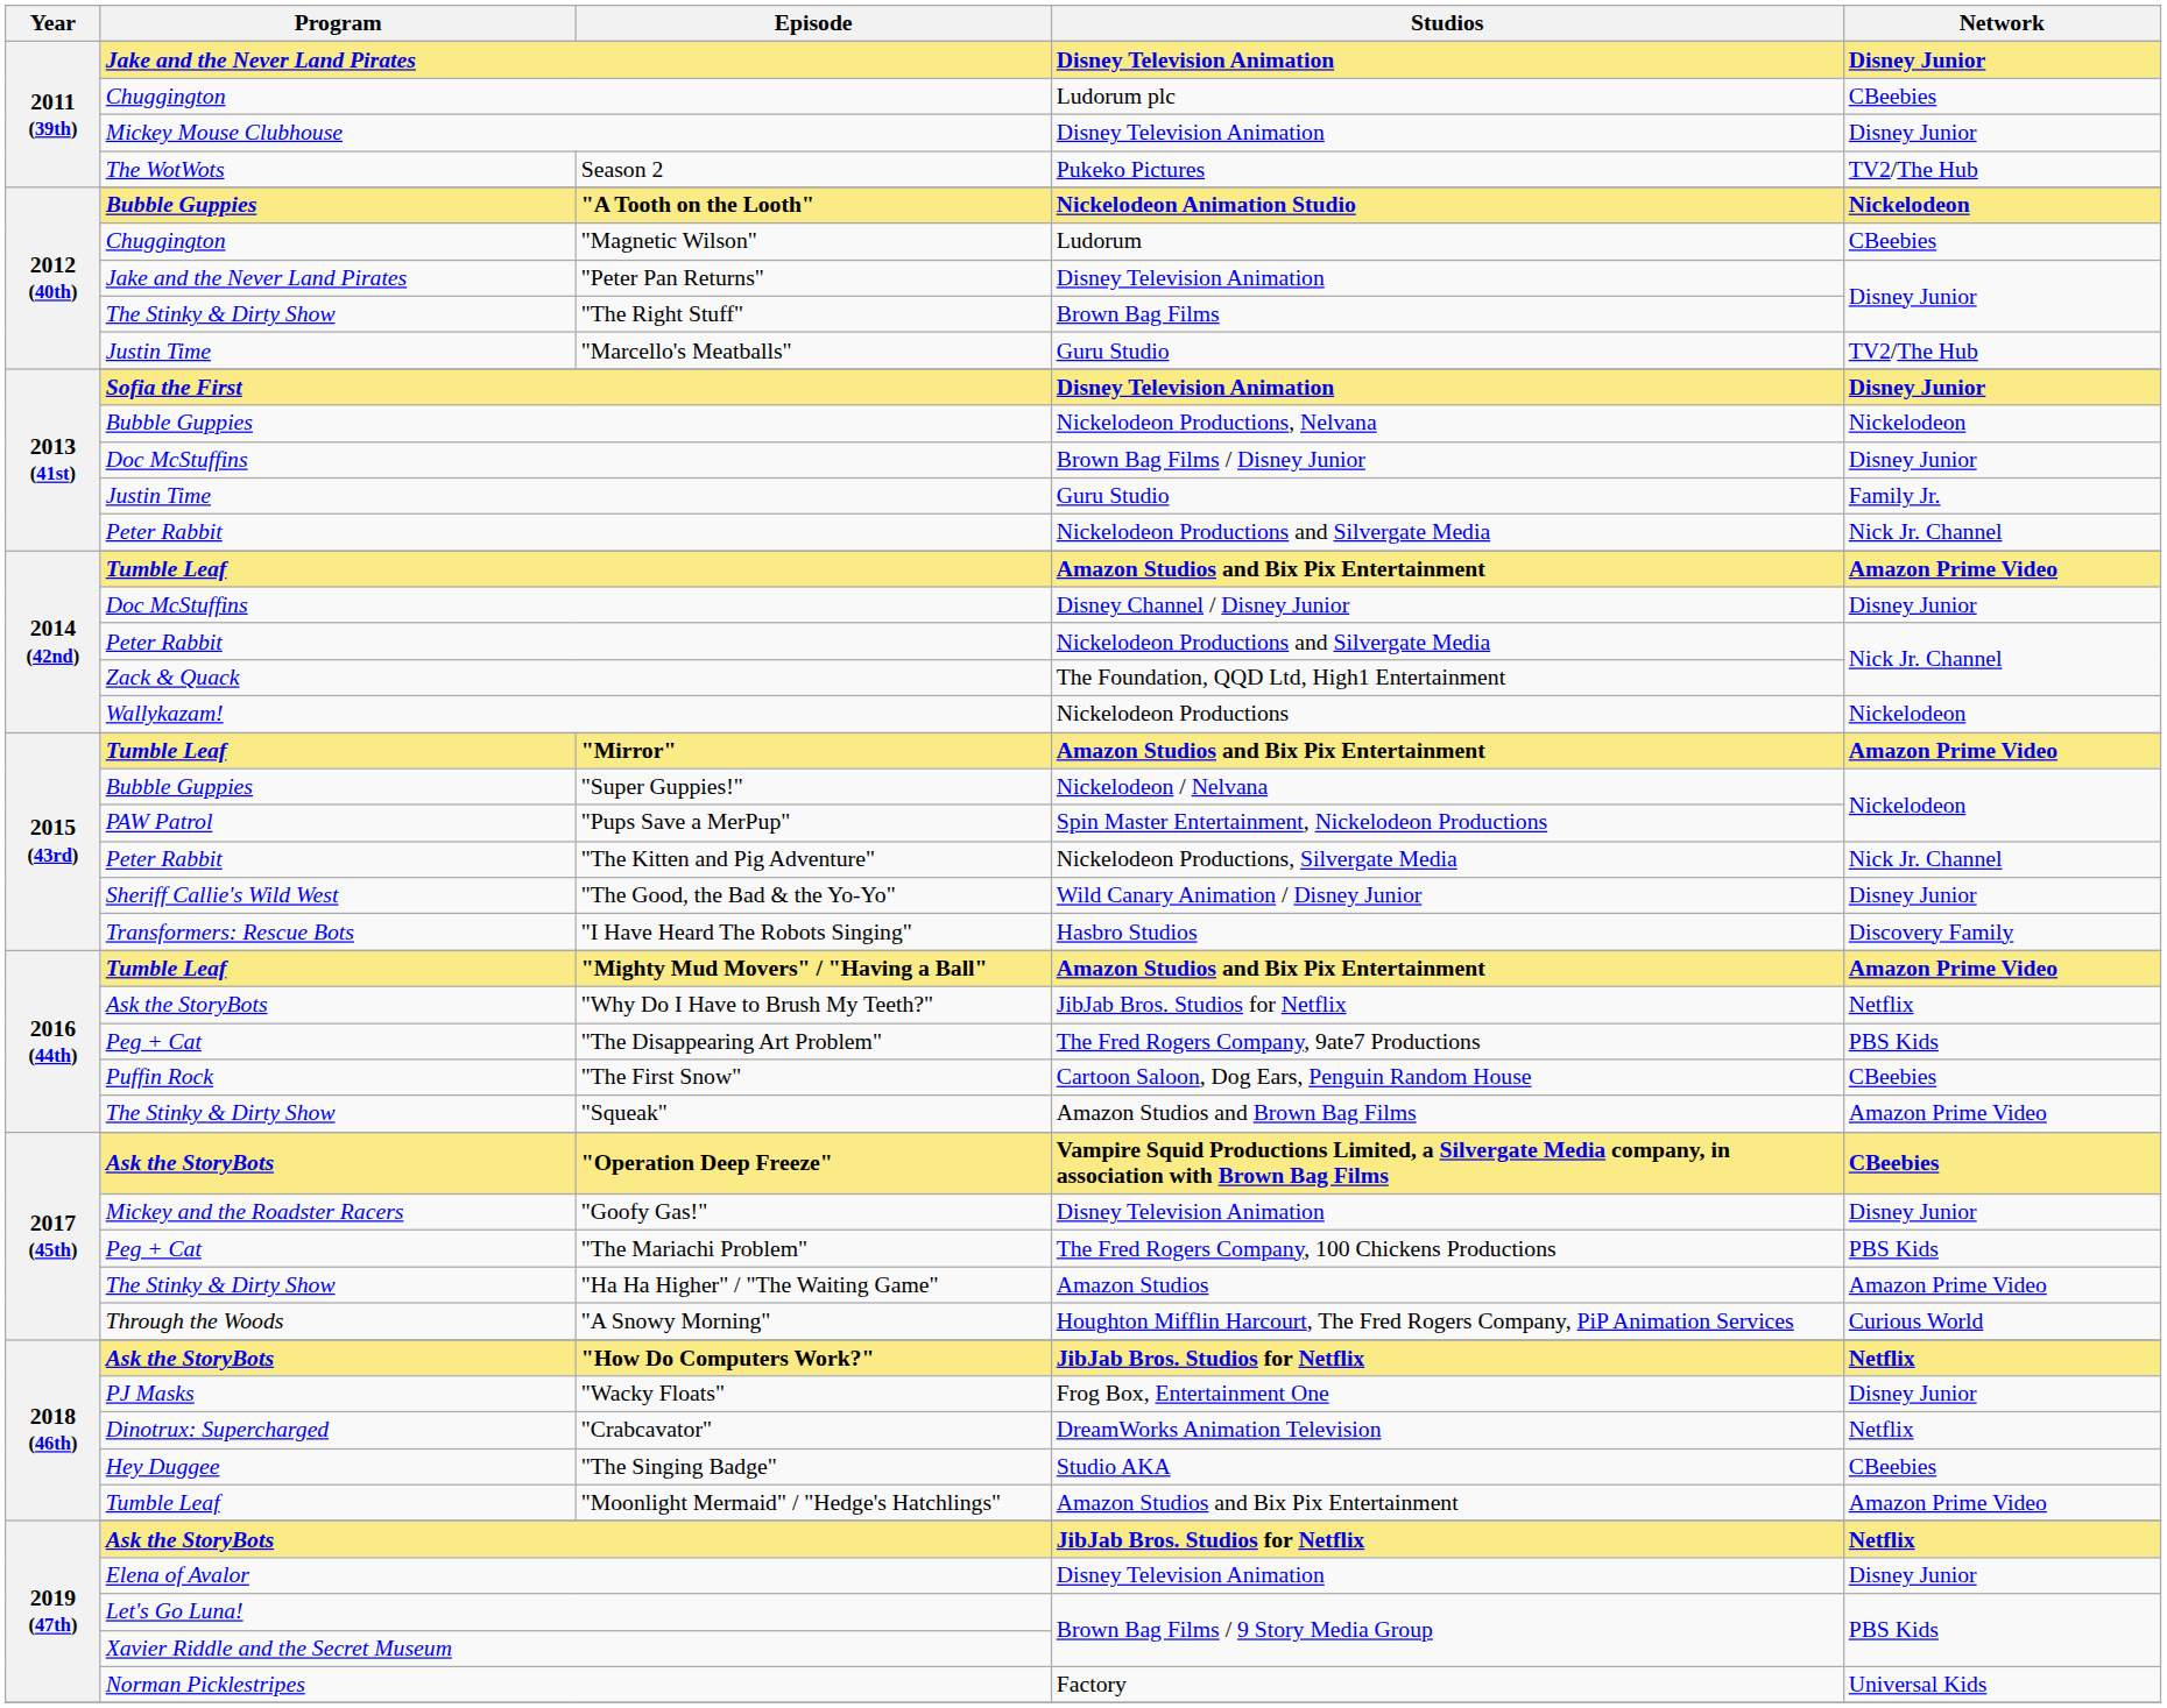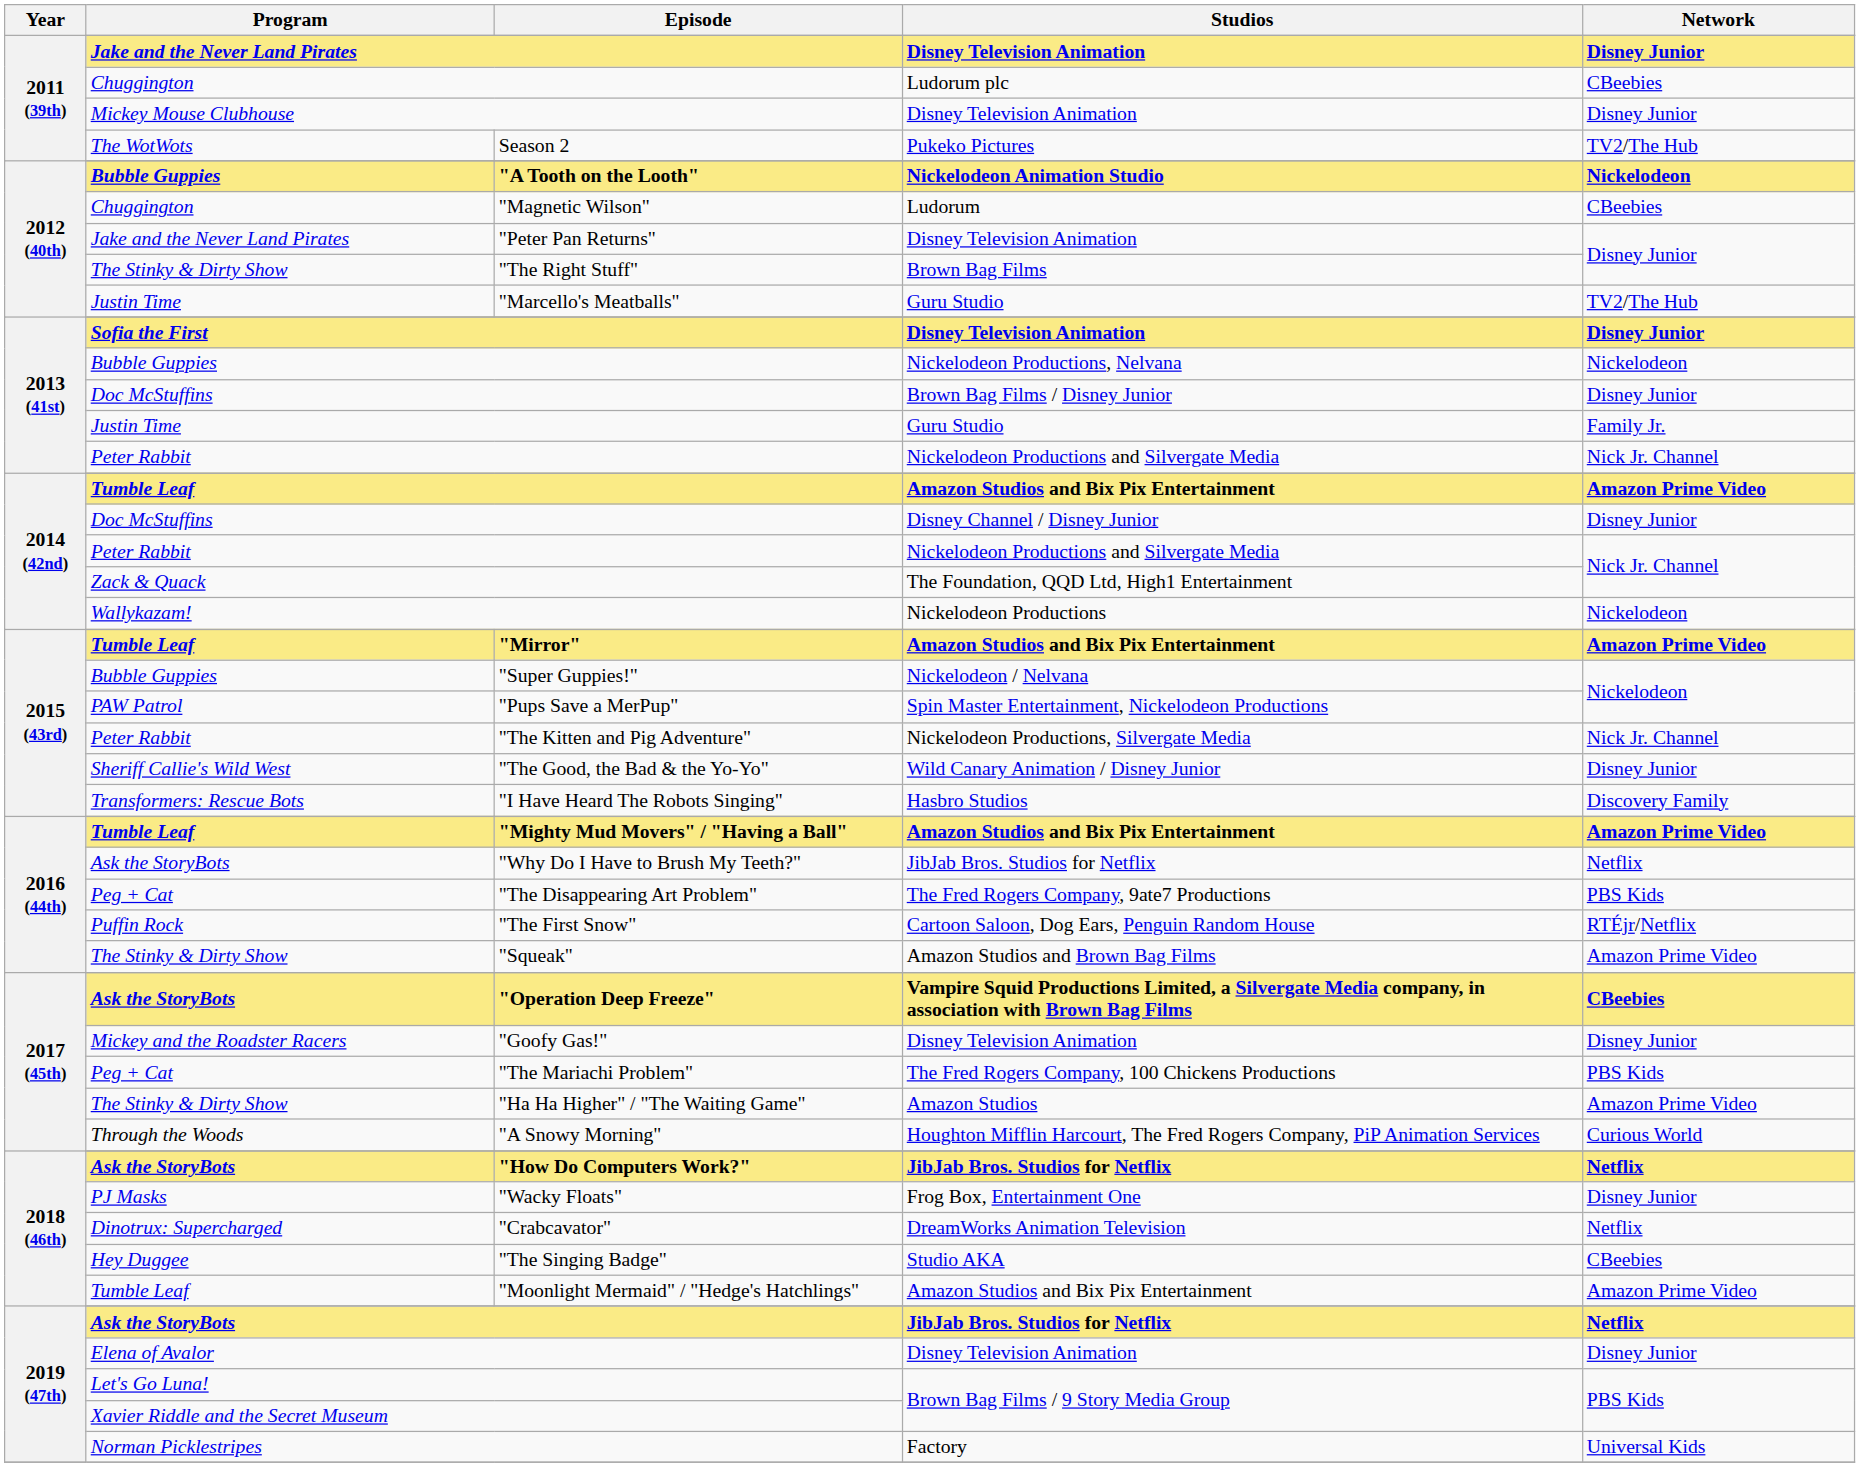 <table class="wikitable" style="width:95%;">
 <tr>
 <th style="width:3%;">Year</th>
 <th style="width:15%;">Program</th>
 <th style="width:15%;">Episode</th>
 <th style="width:25%;">Studios</th>
 <th style="width:10%;">Network</th>
 </tr>
 <tr>
 <th rowspan="5" style="text-align:center;">2011 <br><small>(<a href='#'>39th</a>)</small><br></th>
 </tr>
 <tr style="background:#FAEB86">
 <td colspan="2"><strong><em><a href='#'>Jake and the Never Land Pirates</a></em></strong></td>
 <td><strong><a href='#'>Disney Television Animation</a></strong></td>
 <td><strong><a href='#'>Disney Junior</a></strong></td>
 </tr>
 <tr>
 <td colspan="2"><em><a href='#'>Chuggington</a></em></td>
 <td>Ludorum plc</td>
 <td><a href='#'>CBeebies</a></td>
 </tr>
 <tr>
 <td colspan="2"><em><a href='#'>Mickey Mouse Clubhouse</a></em></td>
 <td><a href='#'>Disney Television Animation</a></td>
 <td><a href='#'>Disney Junior</a></td>
 </tr>
 <tr>
 <td><em><a href='#'>The WotWots</a></em></td>
 <td>Season 2</td>
 <td><a href='#'>Pukeko Pictures</a></td>
 <td><a href='#'>TV2</a>/<a href='#'>The Hub</a></td>
 </tr>
 <tr>
 <th rowspan="6" style="text-align:center;">2012 <br><small>(<a href='#'>40th</a>)</small><br></th>
 </tr>
 <tr style="background:#FAEB86">
 <td><strong><em><a href='#'>Bubble Guppies</a></em></strong></td>
 <td><strong>"A Tooth on the Looth"</strong></td>
 <td><strong><a href='#'>Nickelodeon Animation Studio</a></strong></td>
 <td><strong><a href='#'>Nickelodeon</a></strong></td>
 </tr>
 <tr>
 <td><em><a href='#'>Chuggington</a></em></td>
 <td>"Magnetic Wilson"</td>
 <td>Ludorum</td>
 <td><a href='#'>CBeebies</a></td>
 </tr>
 <tr>
 <td><em><a href='#'>Jake and the Never Land Pirates</a></em></td>
 <td>"Peter Pan Returns"</td>
 <td><a href='#'>Disney Television Animation</a></td>
 <td rowspan="2"><a href='#'>Disney Junior</a></td>
 </tr>
 <tr>
 <td><em><a href='#'>The Stinky & Dirty Show</a></em></td>
 <td>"The Right Stuff"</td>
 <td><a href='#'>Brown Bag Films</a></td>
 </tr>
 <tr>
 <td><em><a href='#'>Justin Time</a></em></td>
 <td>"Marcello's Meatballs"</td>
 <td><a href='#'>Guru Studio</a></td>
 <td><a href='#'>TV2</a>/<a href='#'>The Hub</a></td>
 </tr>
 <tr>
 <th rowspan="6" style="text-align:center;">2013 <br><small>(<a href='#'>41st</a>)</small><br></th>
 </tr>
 <tr style="background:#FAEB86">
 <td colspan="2"><strong><em><a href='#'>Sofia the First</a></em></strong></td>
 <td><strong><a href='#'>Disney Television Animation</a></strong></td>
 <td><strong><a href='#'>Disney Junior</a></strong></td>
 </tr>
 <tr>
 <td colspan="2"><em><a href='#'>Bubble Guppies</a></em></td>
 <td><a href='#'>Nickelodeon Productions</a>, <a href='#'>Nelvana</a></td>
 <td><a href='#'>Nickelodeon</a></td>
 </tr>
 <tr>
 <td colspan="2"><em><a href='#'>Doc McStuffins</a></em></td>
 <td><a href='#'>Brown Bag Films</a> / <a href='#'>Disney Junior</a></td>
 <td><a href='#'>Disney Junior</a></td>
 </tr>
 <tr>
 <td colspan="2"><em><a href='#'>Justin Time</a></em></td>
 <td><a href='#'>Guru Studio</a></td>
 <td><a href='#'>Family Jr.</a></td>
 </tr>
 <tr>
 <td colspan="2"><em><a href='#'>Peter Rabbit</a></em></td>
 <td><a href='#'>Nickelodeon Productions</a> and <a href='#'>Silvergate Media</a></td>
 <td><a href='#'>Nick Jr. Channel</a></td>
 </tr>
 <tr>
 <th rowspan="6" style="text-align:center;">2014 <br><small>(<a href='#'>42nd</a>)</small><br></th>
 </tr>
 <tr style="background:#FAEB86">
 <td colspan="2"><strong><em><a href='#'>Tumble Leaf</a></em></strong></td>
 <td><strong><a href='#'>Amazon Studios</a> and Bix Pix Entertainment</strong></td>
 <td><strong><a href='#'>Amazon Prime Video</a></strong></td>
 </tr>
 <tr>
 <td colspan="2"><em><a href='#'>Doc McStuffins</a></em></td>
 <td><a href='#'>Disney Channel</a> / <a href='#'>Disney Junior</a></td>
 <td><a href='#'>Disney Junior</a></td>
 </tr>
 <tr>
 <td colspan="2"><em><a href='#'>Peter Rabbit</a></em></td>
 <td><a href='#'>Nickelodeon Productions</a> and <a href='#'>Silvergate Media</a></td>
 <td rowspan="2"><a href='#'>Nick Jr. Channel</a></td>
 </tr>
 <tr>
 <td colspan="2"><em><a href='#'>Zack & Quack</a></em></td>
 <td>The Foundation, QQD Ltd, High1 Entertainment</td>
 </tr>
 <tr>
 <td colspan="2"><em><a href='#'>Wallykazam!</a></em></td>
 <td>Nickelodeon Productions</td>
 <td><a href='#'>Nickelodeon</a></td>
 </tr>
 <tr>
 <th rowspan="7" style="text-align:center;">2015 <br><small>(<a href='#'>43rd</a>)</small><br></th>
 </tr>
 <tr style="background:#FAEB86">
 <td><strong><em><a href='#'>Tumble Leaf</a></em></strong></td>
 <td><strong>"Mirror"</strong></td>
 <td><strong><a href='#'>Amazon Studios</a> and Bix Pix Entertainment</strong></td>
 <td><strong><a href='#'>Amazon Prime Video</a></strong></td>
 </tr>
 <tr>
 <td><em><a href='#'>Bubble Guppies</a></em></td>
 <td>"Super Guppies!"</td>
 <td><a href='#'>Nickelodeon</a> / <a href='#'>Nelvana</a></td>
 <td rowspan="2"><a href='#'>Nickelodeon</a></td>
 </tr>
 <tr>
 <td><em><a href='#'>PAW Patrol</a></em></td>
 <td>"Pups Save a MerPup"</td>
 <td><a href='#'>Spin Master Entertainment</a>, <a href='#'>Nickelodeon Productions</a></td>
 </tr>
 <tr>
 <td><em><a href='#'>Peter Rabbit</a></em></td>
 <td>"The Kitten and Pig Adventure"</td>
 <td>Nickelodeon Productions, <a href='#'>Silvergate Media</a></td>
 <td><a href='#'>Nick Jr. Channel</a></td>
 </tr>
 <tr>
 <td><em><a href='#'>Sheriff Callie's Wild West</a></em></td>
 <td>"The Good, the Bad & the Yo-Yo"</td>
 <td><a href='#'>Wild Canary Animation</a> / <a href='#'>Disney Junior</a></td>
 <td><a href='#'>Disney Junior</a></td>
 </tr>
 <tr>
 <td><em><a href='#'>Transformers: Rescue Bots</a></em></td>
 <td>"I Have Heard The Robots Singing"</td>
 <td><a href='#'>Hasbro Studios</a></td>
 <td><a href='#'>Discovery Family</a></td>
 </tr>
 <tr>
 <th rowspan="6" style="text-align:center;">2016 <br><small>(<a href='#'>44th</a>)</small><br></th>
 </tr>
 <tr style="background:#FAEB86">
 <td><strong><em><a href='#'>Tumble Leaf</a></em></strong></td>
 <td><strong>"Mighty Mud Movers" / "Having a Ball"</strong></td>
 <td><strong><a href='#'>Amazon Studios</a> and Bix Pix Entertainment</strong></td>
 <td><strong><a href='#'>Amazon Prime Video</a></strong></td>
 </tr>
 <tr>
 <td><em><a href='#'>Ask the StoryBots</a></em></td>
 <td>"Why Do I Have to Brush My Teeth?"</td>
 <td><a href='#'>JibJab Bros. Studios</a> for <a href='#'>Netflix</a></td>
 <td><a href='#'>Netflix</a></td>
 </tr>
 <tr>
 <td><em><a href='#'>Peg + Cat</a></em></td>
 <td>"The Disappearing Art Problem"</td>
 <td><a href='#'>The Fred Rogers Company</a>, 9ate7 Productions</td>
 <td><a href='#'>PBS Kids</a></td>
 </tr>
 <tr>
 <td><em><a href='#'>Puffin Rock</a></em></td>
 <td>"The First Snow"</td>
 <td><a href='#'>Cartoon Saloon</a>, Dog Ears, <a href='#'>Penguin Random House</a></td>
-<td><a href='#'>CBeebies</a></td>
+<td><a href='#'>RTÉjr</a>/<a href='#'>Netflix</a></td>
 </tr>
 <tr>
 <td><em><a href='#'>The Stinky & Dirty Show</a></em></td>
 <td>"Squeak"</td>
 <td>Amazon Studios and <a href='#'>Brown Bag Films</a></td>
 <td><a href='#'>Amazon Prime Video</a></td>
 </tr>
 <tr>
 <th rowspan="6" style="text-align:center;">2017 <br><small>(<a href='#'>45th</a>)</small><br></th>
 </tr>
 <tr style="background:#FAEB86">
 <td><strong><em><a href='#'>Ask the StoryBots</a></em></strong></td>
 <td><strong>"Operation Deep Freeze"</strong></td>
 <td><strong>Vampire Squid Productions Limited, a <a href='#'>Silvergate Media</a> company, in association with <a href='#'>Brown Bag Films</a></strong></td>
 <td><strong><a href='#'>CBeebies</a></strong></td>
 </tr>
 <tr>
 <td><em><a href='#'>Mickey and the Roadster Racers</a></em></td>
 <td>"Goofy Gas!"</td>
 <td><a href='#'>Disney Television Animation</a></td>
 <td><a href='#'>Disney Junior</a></td>
 </tr>
 <tr>
 <td><em><a href='#'>Peg + Cat</a></em></td>
 <td>"The Mariachi Problem"</td>
 <td><a href='#'>The Fred Rogers Company</a>, 100 Chickens Productions</td>
 <td><a href='#'>PBS Kids</a></td>
 </tr>
 <tr>
 <td><em><a href='#'>The Stinky & Dirty Show</a></em></td>
 <td>"Ha Ha Higher" / "The Waiting Game"</td>
 <td><a href='#'>Amazon Studios</a></td>
 <td><a href='#'>Amazon Prime Video</a></td>
 </tr>
 <tr>
 <td><em>Through the Woods</em></td>
 <td>"A Snowy Morning"</td>
 <td><a href='#'>Houghton Mifflin Harcourt</a>, The Fred Rogers Company, <a href='#'>PiP Animation Services</a></td>
 <td><a href='#'>Curious World</a></td>
 </tr>
 <tr>
 <th rowspan="6" style="text-align:center;">2018 <br><small>(<a href='#'>46th</a>)</small><br></th>
 </tr>
 <tr style="background:#FAEB86">
 <td><strong><em><a href='#'>Ask the StoryBots</a></em></strong></td>
 <td><strong>"How Do Computers Work?"</strong></td>
 <td><strong><a href='#'>JibJab Bros. Studios</a> for <a href='#'>Netflix</a></strong></td>
 <td><strong><a href='#'>Netflix</a></strong></td>
 </tr>
 <tr>
 <td><em><a href='#'>PJ Masks</a></em></td>
 <td>"Wacky Floats"</td>
 <td>Frog Box, <a href='#'>Entertainment One</a></td>
 <td><a href='#'>Disney Junior</a></td>
 </tr>
 <tr>
 <td><em><a href='#'>Dinotrux: Supercharged</a></em></td>
 <td>"Crabcavator"</td>
 <td><a href='#'>DreamWorks Animation Television</a></td>
 <td><a href='#'>Netflix</a></td>
 </tr>
 <tr>
 <td><em><a href='#'>Hey Duggee</a></em></td>
 <td>"The Singing Badge"</td>
 <td><a href='#'>Studio AKA</a></td>
 <td><a href='#'>CBeebies</a></td>
 </tr>
 <tr>
 <td><em><a href='#'>Tumble Leaf</a></em></td>
 <td>"Moonlight Mermaid" / "Hedge's Hatchlings"</td>
 <td><a href='#'>Amazon Studios</a> and Bix Pix Entertainment</td>
 <td><a href='#'>Amazon Prime Video</a></td>
 </tr>
 <tr>
 <th rowspan="6" style="text-align:center;">2019 <br><small>(<a href='#'>47th</a>)</small><br></th>
 </tr>
 <tr style="background:#FAEB86">
 <td colspan="2"><strong><em><a href='#'>Ask the StoryBots</a></em></strong></td>
 <td><strong><a href='#'>JibJab Bros. Studios</a> for <a href='#'>Netflix</a></strong></td>
 <td><strong><a href='#'>Netflix</a></strong></td>
 </tr>
 <tr>
 <td colspan="2"><em><a href='#'>Elena of Avalor</a></em></td>
 <td><a href='#'>Disney Television Animation</a></td>
 <td><a href='#'>Disney Junior</a></td>
 </tr>
 <tr>
 <td colspan="2"><em><a href='#'>Let's Go Luna!</a></em></td>
 <td rowspan="2"><a href='#'>Brown Bag Films</a> / <a href='#'>9 Story Media Group</a></td>
 <td rowspan="2"><a href='#'>PBS Kids</a></td>
 </tr>
 <tr>
 <td colspan="2"><em><a href='#'>Xavier Riddle and the Secret Museum</a></em></td>
 </tr>
 <tr>
 <td colspan="2"><em><a href='#'>Norman Picklestripes</a></em></td>
 <td>Factory</td>
 <td><a href='#'>Universal Kids</a></td>
 </tr>
 <tr>
 </tr>
 </table>
